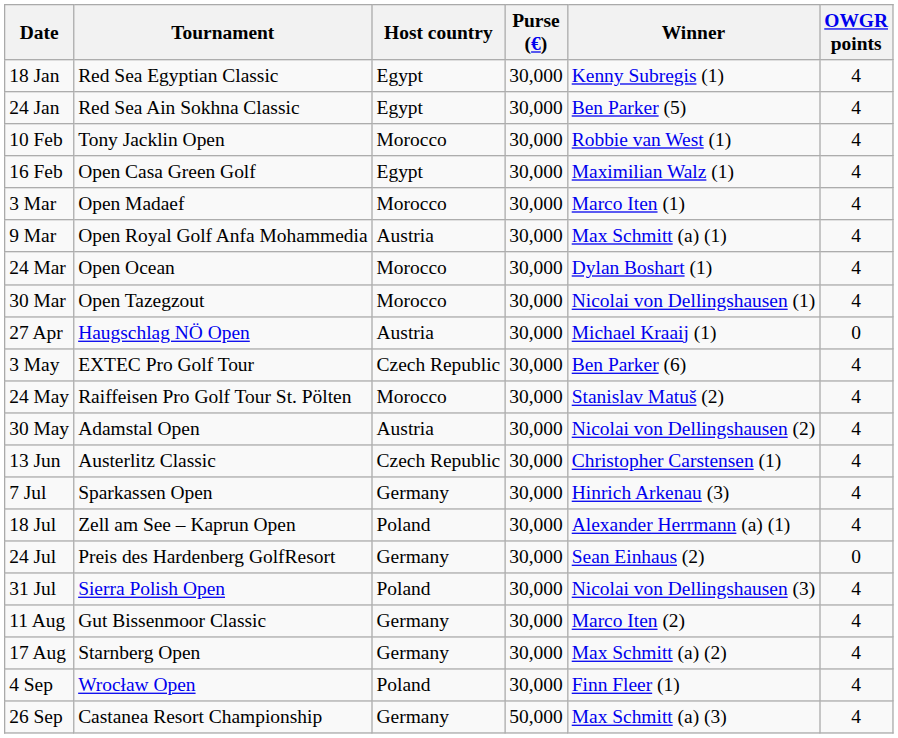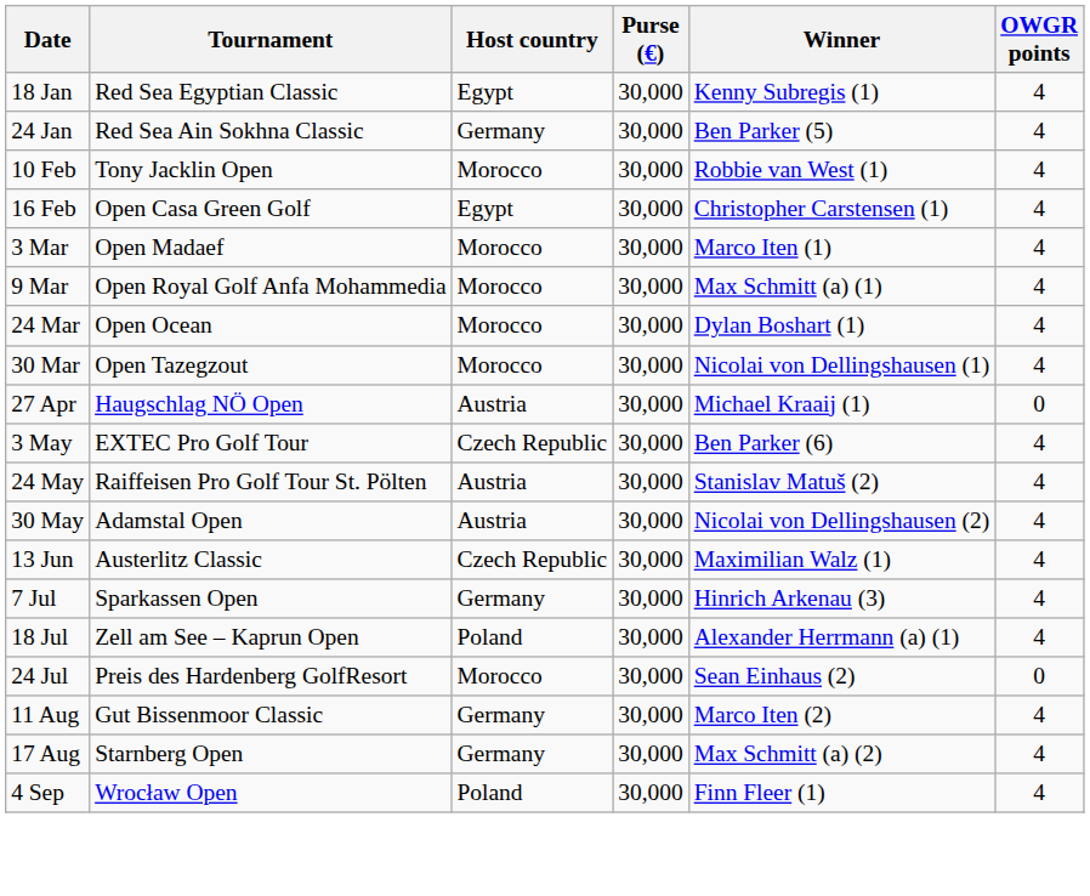 <table class="wikitable" style="font-size:95%;">
 <tr>
 <th>Date</th>
 <th>Tournament</th>
 <th>Host country</th>
 <th>Purse<br>(<a href='#'>€</a>)</th>
 <th>Winner</th>
 <th><a href='#'>OWGR</a><br>points</th>
 </tr>
 <tr>
 <td>18 Jan</td>
 <td>Red Sea Egyptian Classic</td>
 <td>Egypt</td>
 <td align=right>30,000</td>
 <td> <a href='#'>Kenny Subregis</a> (1)</td>
 <td align=center>4</td>
 </tr>
 <tr>
 <td>24 Jan</td>
 <td>Red Sea Ain Sokhna Classic</td>
-<td>Egypt</td>
+<td>Germany</td>
 <td align=right>30,000</td>
 <td> <a href='#'>Ben Parker</a> (5)</td>
 <td align=center>4</td>
 </tr>
 <tr>
 <td>10 Feb</td>
 <td>Tony Jacklin Open</td>
 <td>Morocco</td>
 <td align=right>30,000</td>
 <td> <a href='#'>Robbie van West</a> (1)</td>
 <td align=center>4</td>
 </tr>
 <tr>
 <td>16 Feb</td>
 <td>Open Casa Green Golf</td>
 <td>Egypt</td>
 <td align=right>30,000</td>
-<td> <a href='#'>Maximilian Walz</a> (1)</td>
+<td> <a href='#'>Christopher Carstensen</a> (1)</td>
 <td align=center>4</td>
 </tr>
 <tr>
 <td>3 Mar</td>
 <td>Open Madaef</td>
 <td>Morocco</td>
 <td align=right>30,000</td>
 <td> <a href='#'>Marco Iten</a> (1)</td>
 <td align=center>4</td>
 </tr>
 <tr>
 <td>9 Mar</td>
 <td>Open Royal Golf Anfa Mohammedia</td>
-<td>Austria</td>
+<td>Morocco</td>
 <td align=right>30,000</td>
 <td> <a href='#'>Max Schmitt</a> (a) (1)</td>
 <td align=center>4</td>
 </tr>
 <tr>
 <td>24 Mar</td>
 <td>Open Ocean</td>
 <td>Morocco</td>
 <td align=right>30,000</td>
 <td> <a href='#'>Dylan Boshart</a> (1)</td>
 <td align=center>4</td>
 </tr>
 <tr>
 <td>30 Mar</td>
 <td>Open Tazegzout</td>
 <td>Morocco</td>
 <td align=right>30,000</td>
 <td> <a href='#'>Nicolai von Dellingshausen</a> (1)</td>
 <td align=center>4</td>
 </tr>
 <tr>
 <td>27 Apr</td>
 <td><a href='#'>Haugschlag NÖ Open</a></td>
 <td>Austria</td>
 <td align=right>30,000</td>
 <td> <a href='#'>Michael Kraaij</a> (1)</td>
 <td align=center>0</td>
 </tr>
 <tr>
 <td>3 May</td>
 <td>EXTEC Pro Golf Tour</td>
 <td>Czech Republic</td>
 <td align=right>30,000</td>
 <td> <a href='#'>Ben Parker</a> (6)</td>
 <td align=center>4</td>
 </tr>
 <tr>
 <td>24 May</td>
 <td>Raiffeisen Pro Golf Tour St. Pölten</td>
-<td>Morocco</td>
+<td>Austria</td>
 <td align=right>30,000</td>
 <td> <a href='#'>Stanislav Matuš</a> (2)</td>
 <td align=center>4</td>
 </tr>
 <tr>
 <td>30 May</td>
 <td>Adamstal Open</td>
 <td>Austria</td>
 <td align=right>30,000</td>
 <td> <a href='#'>Nicolai von Dellingshausen</a> (2)</td>
 <td align=center>4</td>
 </tr>
 <tr>
 <td>13 Jun</td>
 <td>Austerlitz Classic</td>
 <td>Czech Republic</td>
 <td align=right>30,000</td>
-<td> <a href='#'>Christopher Carstensen</a> (1)</td>
+<td> <a href='#'>Maximilian Walz</a> (1)</td>
 <td align=center>4</td>
 </tr>
 <tr>
 <td>7 Jul</td>
 <td>Sparkassen Open</td>
 <td>Germany</td>
 <td align=right>30,000</td>
 <td> <a href='#'>Hinrich Arkenau</a> (3)</td>
 <td align=center>4</td>
 </tr>
 <tr>
 <td>18 Jul</td>
 <td>Zell am See – Kaprun Open</td>
 <td>Poland</td>
 <td align=right>30,000</td>
 <td> <a href='#'>Alexander Herrmann</a> (a) (1)</td>
 <td align=center>4</td>
 </tr>
 <tr>
 <td>24 Jul</td>
 <td>Preis des Hardenberg GolfResort</td>
-<td>Germany</td>
+<td>Morocco</td>
 <td align=right>30,000</td>
 <td> <a href='#'>Sean Einhaus</a> (2)</td>
 <td align=center>0</td>
-</tr>
-<tr>
-<td>31 Jul</td>
-<td><a href='#'>Sierra Polish Open</a></td>
-<td>Poland</td>
-<td align=right>30,000</td>
-<td> <a href='#'>Nicolai von Dellingshausen</a> (3)</td>
-<td align=center>4</td>
 </tr>
 <tr>
 <td>11 Aug</td>
 <td>Gut Bissenmoor Classic</td>
 <td>Germany</td>
 <td align=right>30,000</td>
 <td> <a href='#'>Marco Iten</a> (2)</td>
 <td align=center>4</td>
 </tr>
 <tr>
 <td>17 Aug</td>
 <td>Starnberg Open</td>
 <td>Germany</td>
 <td align=right>30,000</td>
 <td> <a href='#'>Max Schmitt</a> (a) (2)</td>
 <td align=center>4</td>
 </tr>
 <tr>
 <td>4 Sep</td>
 <td><a href='#'>Wrocław Open</a></td>
 <td>Poland</td>
 <td align=right>30,000</td>
 <td> <a href='#'>Finn Fleer</a> (1)</td>
 <td align=center>4</td>
 </tr>
-<tr>
-<td>26 Sep</td>
-<td>Castanea Resort Championship</td>
-<td>Germany</td>
-<td align=right>50,000</td>
-<td> <a href='#'>Max Schmitt</a> (a) (3)</td>
-<td align=center>4</td>
-</tr>
 </table>
